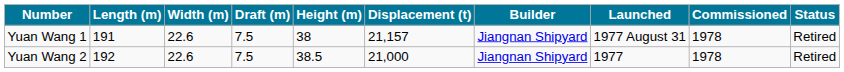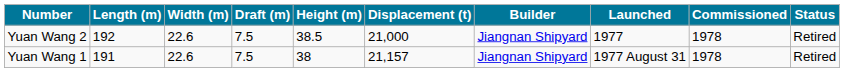 <table class="wikitable">
 <tr>
 <th style="background:#079;color:#fff;">Number</th>
 <th style="background:#079;color:#fff;">Length (m)</th>
 <th style="background:#079;color:#fff;">Width (m)</th>
 <th style="background:#079;color:#fff;">Draft (m)</th>
 <th style="background:#079;color:#fff;">Height (m)</th>
 <th style="background:#079;color:#fff;">Displacement (t)</th>
 <th style="background:#079;color:#fff;">Builder</th>
 <th style="background:#079;color:#fff;">Launched</th>
 <th style="background:#079;color:#fff;">Commissioned</th>
 <th style="background:#079;color:#fff;">Status</th>
 </tr>
 <tr>
+<td>Yuan Wang 2</td>
+<td>192</td>
+<td>22.6</td>
+<td>7.5</td>
+<td>38.5</td>
+<td>21,000</td>
+<td><a href='#'>Jiangnan Shipyard</a></td>
+<td>1977</td>
+<td>1978</td>
+<td>Retired</td>
+</tr>
+<tr>
 <td>Yuan Wang 1</td>
 <td>191</td>
 <td>22.6</td>
 <td>7.5</td>
 <td>38</td>
 <td>21,157</td>
 <td><a href='#'>Jiangnan Shipyard</a></td>
 <td>1977 August 31</td>
 <td>1978</td>
 <td>Retired</td>
 </tr>
-<tr>
-<td>Yuan Wang 2</td>
-<td>192</td>
-<td>22.6</td>
-<td>7.5</td>
-<td>38.5</td>
-<td>21,000</td>
-<td><a href='#'>Jiangnan Shipyard</a></td>
-<td>1977</td>
-<td>1978</td>
-<td>Retired</td>
-</tr>
 </table>
